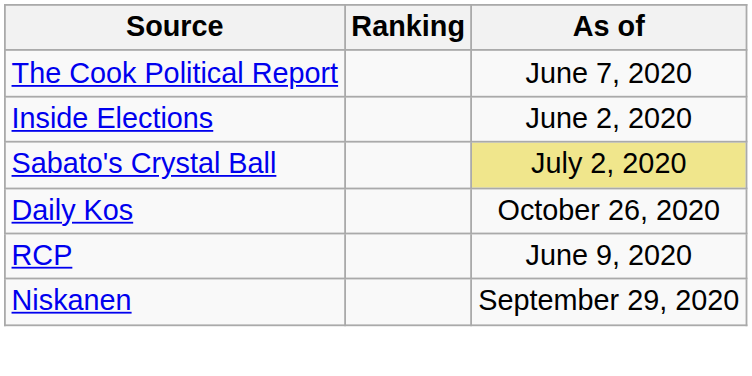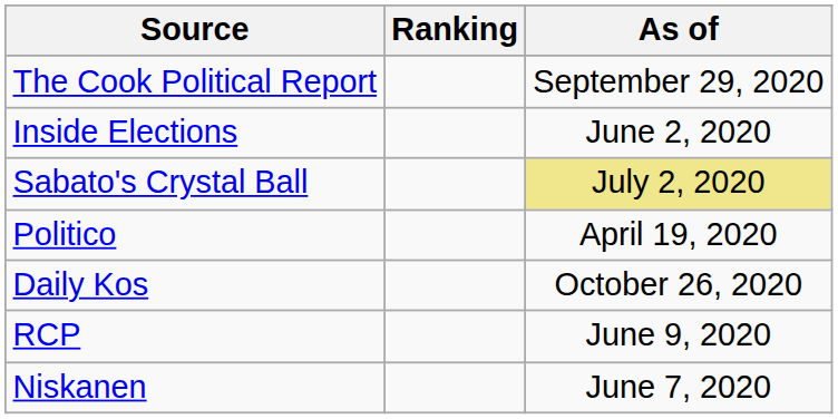 <table class="wikitable" style="text-align:center">
 <tr>
 <th>Source</th>
 <th>Ranking</th>
 <th>As of</th>
 </tr>
 <tr>
 <td style="text-align:left"><a href='#'>The Cook Political Report</a></td>
 <td></td>
-<td>June 7, 2020</td>
+<td>September 29, 2020</td>
 </tr>
 <tr>
 <td style="text-align:left"><a href='#'>Inside Elections</a></td>
 <td></td>
 <td>June 2, 2020</td>
 </tr>
 <tr>
 <td style="text-align:left"><a href='#'>Sabato's Crystal Ball</a></td>
 <td></td>
 <td style="background: khaki;">July 2, 2020</td>
+</tr>
+<tr>
+<td style="text-align:left"><a href='#'>Politico</a></td>
+<td></td>
+<td>April 19, 2020</td>
 </tr>
 <tr>
 <td style="text-align:left"><a href='#'>Daily Kos</a></td>
 <td></td>
 <td>October 26, 2020</td>
 </tr>
 <tr>
 <td style="text-align:left"><a href='#'>RCP</a></td>
 <td></td>
 <td>June 9, 2020</td>
 </tr>
 <tr>
 <td style="text-align:left"><a href='#'>Niskanen</a></td>
 <td></td>
-<td>September 29, 2020</td>
+<td>June 7, 2020</td>
 </tr>
 </table>
